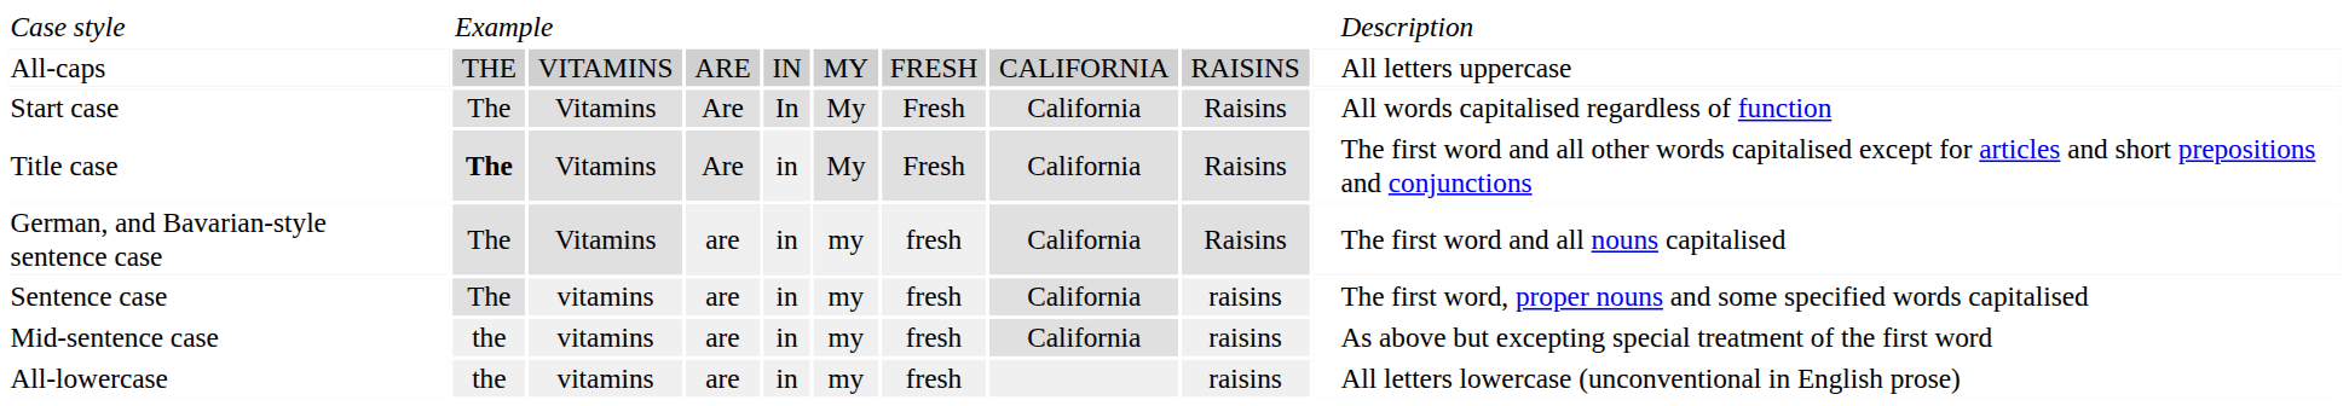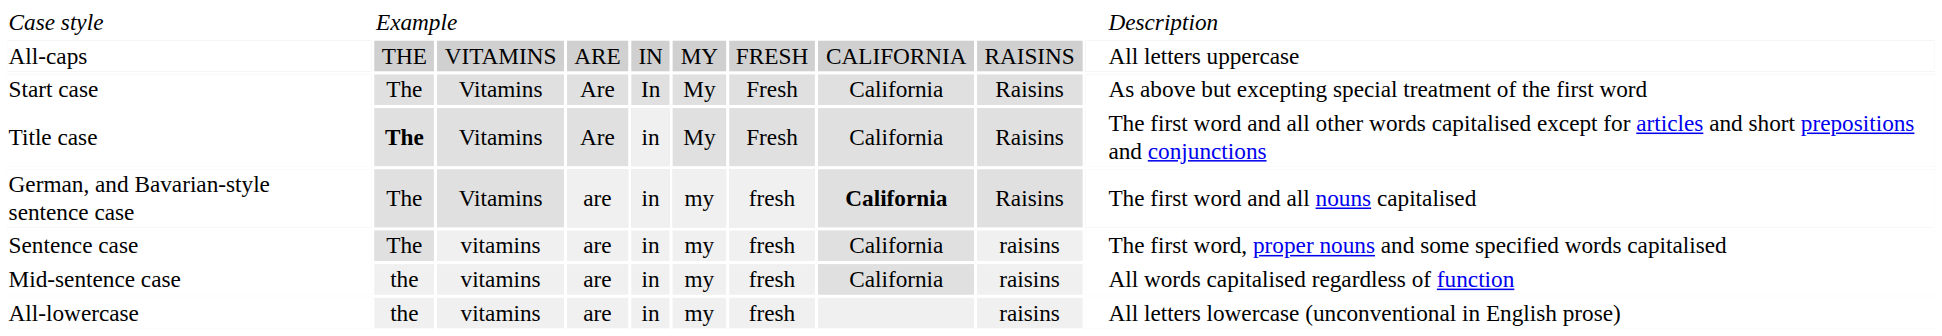 <table style="margin:0 auto 1.5em;font-size:95%;background:white;text-align:center;">
 <tr style="text-align:left;border-bottom:1px solid #aaa;">
 <td><em>Case style</em></td>
 <td colspan="8"><em>Example</em></td>
 <td style="padding-left:1.0em;"><em>Description</em></td>
 </tr>
 <tr style="background:#d0d0d0;">
 <td style="background:white;text-align:left;">All-caps</td>
 <td> THE </td>
 <td> VITAMINS </td>
 <td> ARE </td>
 <td> IN </td>
 <td> MY </td>
 <td> FRESH </td>
 <td> CALIFORNIA </td>
 <td> RAISINS </td>
 <td style="background:white;padding-left:1.0em;text-align:left;">All letters uppercase</td>
 </tr>
 <tr style="background:#e0e0e0;">
 <td style="background:white;text-align:left;">Start case</td>
 <td>The</td>
 <td>Vitamins</td>
 <td>Are</td>
 <td>In</td>
 <td>My</td>
 <td>Fresh</td>
 <td>California</td>
 <td>Raisins</td>
-<td style="background:white;padding-left:1.0em;text-align:left;">All words capitalised regardless of <a href='#'>function</a></td>
+<td style="background:white;padding-left:1.0em;text-align:left;">As above but excepting special treatment of the first word</td>
 </tr>
 <tr style="background:#e0e0e0;">
 <td style="background:white;text-align:left;">Title case</td>
 <td><strong>The</strong></td>
 <td>Vitamins</td>
 <td>Are</td>
 <td style="background:#f0f0f0;">in</td>
 <td>My</td>
 <td>Fresh</td>
 <td>California</td>
 <td>Raisins</td>
 <td style="background:white;padding-left:1.0em;text-align:left;">The first word and all other words capitalised except for <a href='#'>articles</a> and short <a href='#'>prepositions</a> and <a href='#'>conjunctions</a></td>
 </tr>
 <tr style="background:#e0e0e0;">
 <td style="background:white;text-align:left;padding-right:1.0em;">German, and Bavarian-style sentence case</td>
 <td>The</td>
 <td>Vitamins</td>
 <td style="background:#f0f0f0;">are</td>
 <td style="background:#f0f0f0;">in</td>
 <td style="background:#f0f0f0;">my</td>
 <td style="background:#f0f0f0;">fresh</td>
-<td>California</td>
+<td><strong>California</strong></td>
 <td>Raisins</td>
 <td style="background:white;padding-left:1.0em;text-align:left;">The first word and all <a href='#'>nouns</a> capitalised</td>
 </tr>
 <tr style="background:#f0f0f0;">
 <td style="background:white;text-align:left;">Sentence case</td>
 <td style="background:#e0e0e0;">The</td>
 <td>vitamins</td>
 <td>are</td>
 <td>in</td>
 <td>my</td>
 <td>fresh</td>
 <td style="background:#e0e0e0;">California</td>
 <td>raisins</td>
 <td style="background:white;padding-left:1.0em;text-align:left;">The first word, <a href='#'>proper nouns</a> and some specified words capitalised</td>
 </tr>
 <tr style="background:#f0f0f0;">
 <td style="background:white;text-align:left;">Mid-sentence case</td>
 <td>the</td>
 <td>vitamins</td>
 <td>are</td>
 <td>in</td>
 <td>my</td>
 <td>fresh</td>
 <td style="background:#e0e0e0;">California</td>
 <td>raisins</td>
-<td style="background:white;padding-left:1.0em;text-align:left;">As above but excepting special treatment of the first word</td>
+<td style="background:white;padding-left:1.0em;text-align:left;">All words capitalised regardless of <a href='#'>function</a></td>
 </tr>
 <tr style="background:#f0f0f0;">
 <td style="background:white;text-align:left;">All-lowercase</td>
 <td>the</td>
 <td>vitamins</td>
 <td>are</td>
 <td>in</td>
 <td>my</td>
 <td>fresh</td>
 <td></td>
 <td>raisins</td>
 <td style="background:white;padding-left:1.0em;text-align:left;">All letters lowercase (unconventional in English prose)</td>
 </tr>
 </table>
